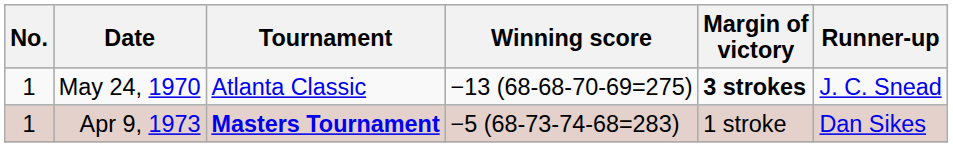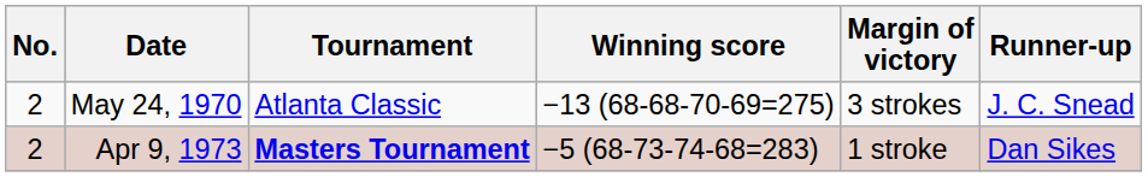 <table class="wikitable" style="font-size:95%;">
 <tr>
 <th>No.</th>
 <th>Date</th>
 <th>Tournament</th>
 <th>Winning score</th>
 <th>Margin of<br>victory</th>
 <th>Runner-up</th>
 </tr>
 <tr>
-<td align=center>1</td>
+<td align=center>2</td>
 <td align=right>May 24, <a href='#'>1970</a></td>
 <td><a href='#'>Atlanta Classic</a></td>
 <td>−13 (68-68-70-69=275)</td>
-<td><strong>3 strokes</strong></td>
+<td>3 strokes</td>
 <td> <a href='#'>J. C. Snead</a></td>
 </tr>
 <tr style="background:#e5d1cb;">
-<td align=center>1</td>
+<td align=center>2</td>
 <td align=right>Apr 9, <a href='#'>1973</a></td>
 <td><strong><a href='#'>Masters Tournament</a></strong></td>
 <td>−5 (68-73-74-68=283)</td>
 <td>1 stroke</td>
 <td> <a href='#'>Dan Sikes</a></td>
 </tr>
 </table>
